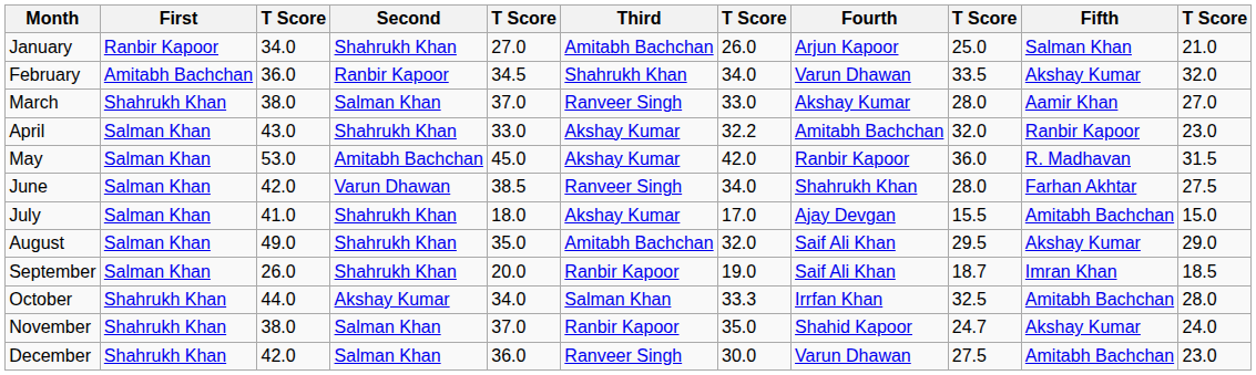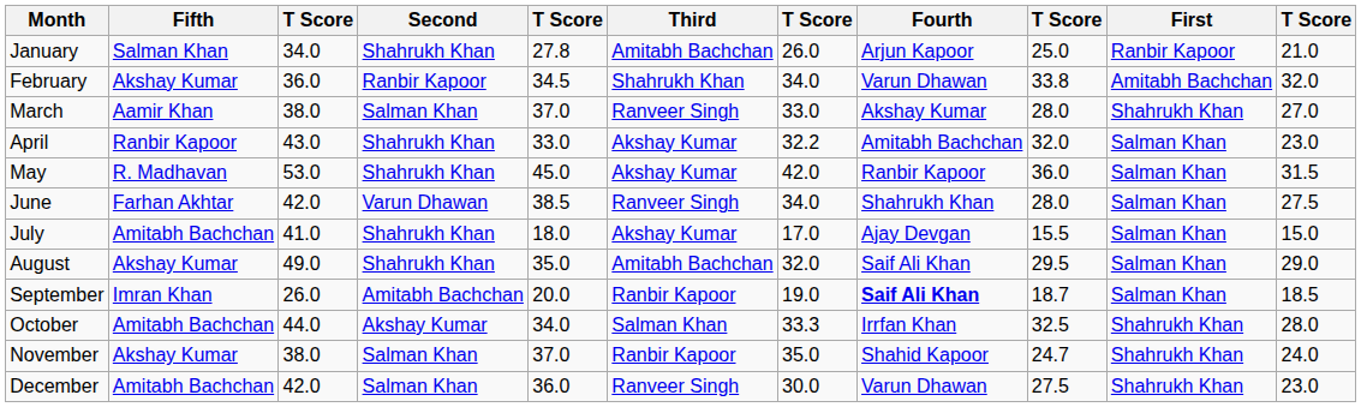 <table class="wikitable sortable">
 <tr>
 <th>Month</th>
-<th>First</th>
+<th>Fifth</th>
 <th>T Score</th>
 <th>Second</th>
 <th>T Score</th>
 <th>Third</th>
 <th>T Score</th>
 <th>Fourth</th>
 <th>T Score</th>
-<th>Fifth</th>
+<th>First</th>
 <th>T Score</th>
 </tr>
 <tr>
 <td>January</td>
-<td><a href='#'>Ranbir Kapoor</a></td>
+<td><a href='#'>Salman Khan</a></td>
 <td>34.0</td>
 <td><a href='#'>Shahrukh Khan</a></td>
-<td>27.0</td>
+<td>27.8</td>
 <td><a href='#'>Amitabh Bachchan</a></td>
 <td>26.0</td>
 <td><a href='#'>Arjun Kapoor</a></td>
 <td>25.0</td>
-<td><a href='#'>Salman Khan</a></td>
+<td><a href='#'>Ranbir Kapoor</a></td>
 <td>21.0</td>
 </tr>
 <tr>
 <td>February</td>
-<td><a href='#'>Amitabh Bachchan</a></td>
+<td><a href='#'>Akshay Kumar</a></td>
 <td>36.0</td>
 <td><a href='#'>Ranbir Kapoor</a></td>
 <td>34.5</td>
 <td><a href='#'>Shahrukh Khan</a></td>
 <td>34.0</td>
 <td><a href='#'>Varun Dhawan</a></td>
-<td>33.5</td>
-<td><a href='#'>Akshay Kumar</a></td>
+<td>33.8</td>
+<td><a href='#'>Amitabh Bachchan</a></td>
 <td>32.0</td>
 </tr>
 <tr>
 <td>March</td>
-<td><a href='#'>Shahrukh Khan</a></td>
+<td><a href='#'>Aamir Khan</a></td>
 <td>38.0</td>
 <td><a href='#'>Salman Khan</a></td>
 <td>37.0</td>
 <td><a href='#'>Ranveer Singh</a></td>
 <td>33.0</td>
 <td><a href='#'>Akshay Kumar</a></td>
 <td>28.0</td>
-<td><a href='#'>Aamir Khan</a></td>
+<td><a href='#'>Shahrukh Khan</a></td>
 <td>27.0</td>
 </tr>
 <tr>
 <td>April</td>
-<td><a href='#'>Salman Khan</a></td>
+<td><a href='#'>Ranbir Kapoor</a></td>
 <td>43.0</td>
 <td><a href='#'>Shahrukh Khan</a></td>
 <td>33.0</td>
 <td><a href='#'>Akshay Kumar</a></td>
 <td>32.2</td>
 <td><a href='#'>Amitabh Bachchan</a></td>
 <td>32.0</td>
-<td><a href='#'>Ranbir Kapoor</a></td>
+<td><a href='#'>Salman Khan</a></td>
 <td>23.0</td>
 </tr>
 <tr>
 <td>May</td>
-<td><a href='#'>Salman Khan</a></td>
+<td><a href='#'>R. Madhavan</a></td>
 <td>53.0</td>
-<td><a href='#'>Amitabh Bachchan</a></td>
+<td><a href='#'>Shahrukh Khan</a></td>
 <td>45.0</td>
 <td><a href='#'>Akshay Kumar</a></td>
 <td>42.0</td>
 <td><a href='#'>Ranbir Kapoor</a></td>
 <td>36.0</td>
-<td><a href='#'>R. Madhavan</a></td>
+<td><a href='#'>Salman Khan</a></td>
 <td>31.5</td>
 </tr>
 <tr>
 <td>June</td>
-<td><a href='#'>Salman Khan</a></td>
+<td><a href='#'>Farhan Akhtar</a></td>
 <td>42.0</td>
 <td><a href='#'>Varun Dhawan</a></td>
 <td>38.5</td>
 <td><a href='#'>Ranveer Singh</a></td>
 <td>34.0</td>
 <td><a href='#'>Shahrukh Khan</a></td>
 <td>28.0</td>
-<td><a href='#'>Farhan Akhtar</a></td>
+<td><a href='#'>Salman Khan</a></td>
 <td>27.5</td>
 </tr>
 <tr>
 <td>July</td>
-<td><a href='#'>Salman Khan</a></td>
+<td><a href='#'>Amitabh Bachchan</a></td>
 <td>41.0</td>
 <td><a href='#'>Shahrukh Khan</a></td>
 <td>18.0</td>
 <td><a href='#'>Akshay Kumar</a></td>
 <td>17.0</td>
 <td><a href='#'>Ajay Devgan</a></td>
 <td>15.5</td>
-<td><a href='#'>Amitabh Bachchan</a></td>
+<td><a href='#'>Salman Khan</a></td>
 <td>15.0</td>
 </tr>
 <tr>
 <td>August</td>
-<td><a href='#'>Salman Khan</a></td>
+<td><a href='#'>Akshay Kumar</a></td>
 <td>49.0</td>
 <td><a href='#'>Shahrukh Khan</a></td>
 <td>35.0</td>
 <td><a href='#'>Amitabh Bachchan</a></td>
 <td>32.0</td>
 <td><a href='#'>Saif Ali Khan</a></td>
 <td>29.5</td>
-<td><a href='#'>Akshay Kumar</a></td>
+<td><a href='#'>Salman Khan</a></td>
 <td>29.0</td>
 </tr>
 <tr>
 <td>September</td>
-<td><a href='#'>Salman Khan</a></td>
+<td><a href='#'>Imran Khan</a></td>
 <td>26.0</td>
-<td><a href='#'>Shahrukh Khan</a></td>
+<td><a href='#'>Amitabh Bachchan</a></td>
 <td>20.0</td>
 <td><a href='#'>Ranbir Kapoor</a></td>
 <td>19.0</td>
-<td><a href='#'>Saif Ali Khan</a></td>
+<td><strong><a href='#'>Saif Ali Khan</a></strong></td>
 <td>18.7</td>
-<td><a href='#'>Imran Khan</a></td>
+<td><a href='#'>Salman Khan</a></td>
 <td>18.5</td>
 </tr>
 <tr>
 <td>October</td>
-<td><a href='#'>Shahrukh Khan</a></td>
+<td><a href='#'>Amitabh Bachchan</a></td>
 <td>44.0</td>
 <td><a href='#'>Akshay Kumar</a></td>
 <td>34.0</td>
 <td><a href='#'>Salman Khan</a></td>
 <td>33.3</td>
 <td><a href='#'>Irrfan Khan</a></td>
 <td>32.5</td>
-<td><a href='#'>Amitabh Bachchan</a></td>
+<td><a href='#'>Shahrukh Khan</a></td>
 <td>28.0</td>
 </tr>
 <tr>
 <td>November</td>
-<td><a href='#'>Shahrukh Khan</a></td>
+<td><a href='#'>Akshay Kumar</a></td>
 <td>38.0</td>
 <td><a href='#'>Salman Khan</a></td>
 <td>37.0</td>
 <td><a href='#'>Ranbir Kapoor</a></td>
 <td>35.0</td>
 <td><a href='#'>Shahid Kapoor</a></td>
 <td>24.7</td>
-<td><a href='#'>Akshay Kumar</a></td>
+<td><a href='#'>Shahrukh Khan</a></td>
 <td>24.0</td>
 </tr>
 <tr>
 <td>December</td>
-<td><a href='#'>Shahrukh Khan</a></td>
+<td><a href='#'>Amitabh Bachchan</a></td>
 <td>42.0</td>
 <td><a href='#'>Salman Khan</a></td>
 <td>36.0</td>
 <td><a href='#'>Ranveer Singh</a></td>
 <td>30.0</td>
 <td><a href='#'>Varun Dhawan</a></td>
 <td>27.5</td>
-<td><a href='#'>Amitabh Bachchan</a></td>
+<td><a href='#'>Shahrukh Khan</a></td>
 <td>23.0</td>
 </tr>
 </table>
